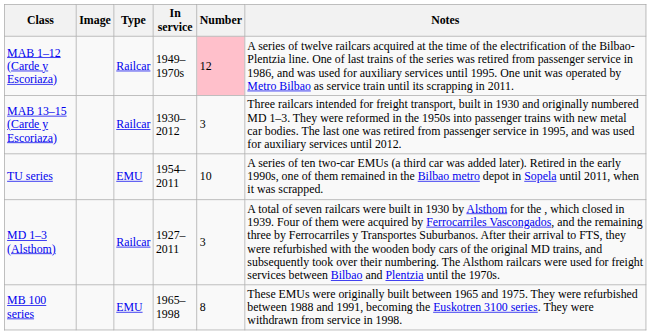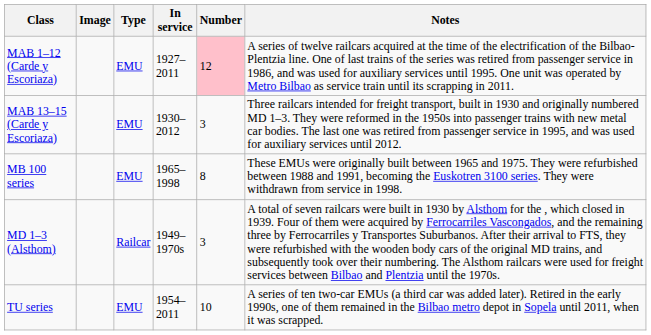 <table class="wikitable" style="font-size: 100%;">
 <tr>
 <th>Class</th>
 <th>Image</th>
 <th>Type</th>
 <th>In service</th>
 <th>Number</th>
 <th>Notes</th>
 </tr>
 <tr>
 <td><a href='#'>MAB 1–12 (Carde y Escoriaza)</a></td>
 <td></td>
-<td><a href='#'>Railcar</a></td>
-<td>1949–1970s</td>
+<td><a href='#'>EMU</a></td>
+<td>1927–2011</td>
 <td style="background: pink;">12</td>
 <td>A series of twelve railcars acquired at the time of the electrification of the Bilbao-Plentzia line. One of last trains of the series was retired from passenger service in 1986, and was used for auxiliary services until 1995. One unit was operated by <a href='#'>Metro Bilbao</a> as service train until its scrapping in 2011.</td>
 </tr>
 <tr>
 <td><a href='#'>MAB 13–15 (Carde y Escoriaza)</a></td>
 <td></td>
-<td><a href='#'>Railcar</a></td>
+<td><a href='#'>EMU</a></td>
 <td>1930–2012</td>
 <td>3</td>
 <td>Three railcars intended for freight transport, built in 1930 and originally numbered MD 1–3. They were reformed in the 1950s into passenger trains with new metal car bodies. The last one was retired from passenger service in 1995, and was used for auxiliary services until 2012.</td>
+</tr>
+<tr>
+<td><a href='#'>MB 100 series</a></td>
+<td></td>
+<td><a href='#'>EMU</a></td>
+<td>1965–1998</td>
+<td>8</td>
+<td>These EMUs were originally built between 1965 and 1975. They were refurbished between 1988 and 1991, becoming the <a href='#'>Euskotren 3100 series</a>. They were withdrawn from service in 1998.</td>
+</tr>
+<tr>
+<td><a href='#'>MD 1–3 (Alsthom)</a></td>
+<td></td>
+<td><a href='#'>Railcar</a></td>
+<td>1949–1970s</td>
+<td>3</td>
+<td>A total of seven railcars were built in 1930 by <a href='#'>Alsthom</a> for the , which closed in 1939. Four of them were acquired by  <a href='#'>Ferrocarriles Vascongados</a>, and the remaining three by Ferrocarriles y Transportes Suburbanos. After their arrival to FTS, they were refurbished with the wooden body cars of the original MD trains, and subsequently took over their numbering. The Alsthom railcars were used for freight services between <a href='#'>Bilbao</a> and <a href='#'>Plentzia</a> until the 1970s.</td>
 </tr>
 <tr>
 <td><a href='#'>TU series</a></td>
 <td></td>
 <td><a href='#'>EMU</a></td>
 <td>1954–2011</td>
 <td>10</td>
 <td>A series of ten two-car EMUs (a third car was added later). Retired in the early 1990s, one of them remained in the <a href='#'>Bilbao metro</a> depot in <a href='#'>Sopela</a> until 2011, when it was scrapped.</td>
 </tr>
-<tr>
-<td><a href='#'>MD 1–3 (Alsthom)</a></td>
-<td></td>
-<td><a href='#'>Railcar</a></td>
-<td>1927–2011</td>
-<td>3</td>
-<td>A total of seven railcars were built in 1930 by <a href='#'>Alsthom</a> for the , which closed in 1939. Four of them were acquired by  <a href='#'>Ferrocarriles Vascongados</a>, and the remaining three by Ferrocarriles y Transportes Suburbanos. After their arrival to FTS, they were refurbished with the wooden body cars of the original MD trains, and subsequently took over their numbering. The Alsthom railcars were used for freight services between <a href='#'>Bilbao</a> and <a href='#'>Plentzia</a> until the 1970s.</td>
-</tr>
-<tr>
-<td><a href='#'>MB 100 series</a></td>
-<td></td>
-<td><a href='#'>EMU</a></td>
-<td>1965–1998</td>
-<td>8</td>
-<td>These EMUs were originally built between 1965 and 1975. They were refurbished between 1988 and 1991, becoming the <a href='#'>Euskotren 3100 series</a>. They were withdrawn from service in 1998.</td>
-</tr>
 </table>
